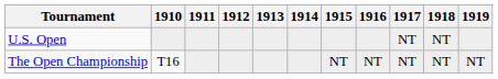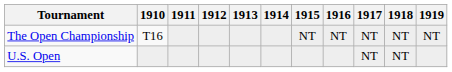 <table class="wikitable" style="font-size:95%;text-align:center;">
 <tr>
 <th>Tournament</th>
 <th>1910</th>
 <th>1911</th>
 <th>1912</th>
 <th>1913</th>
 <th>1914</th>
 <th>1915</th>
 <th>1916</th>
 <th>1917</th>
 <th>1918</th>
 <th>1919</th>
 </tr>
 <tr>
+<td align=left><a href='#'>The Open Championship</a></td>
+<td>T16</td>
+<td style="background:#eeeeee;"></td>
+<td style="background:#eeeeee;"></td>
+<td style="background:#eeeeee;"></td>
+<td style="background:#eeeeee;"></td>
+<td style="background:#eeeeee;">NT</td>
+<td style="background:#eeeeee;">NT</td>
+<td style="background:#eeeeee;">NT</td>
+<td style="background:#eeeeee;">NT</td>
+<td style="background:#eeeeee;">NT</td>
+</tr>
+<tr>
 <td align=left><a href='#'>U.S. Open</a></td>
 <td style="background:#eeeeee;"></td>
 <td style="background:#eeeeee;"></td>
 <td style="background:#eeeeee;"></td>
 <td style="background:#eeeeee;"></td>
 <td style="background:#eeeeee;"></td>
 <td style="background:#eeeeee;"></td>
 <td style="background:#eeeeee;"></td>
 <td style="background:#eeeeee;">NT</td>
 <td style="background:#eeeeee;">NT</td>
 <td style="background:#eeeeee;"></td>
 </tr>
-<tr>
-<td align=left><a href='#'>The Open Championship</a></td>
-<td>T16</td>
-<td style="background:#eeeeee;"></td>
-<td style="background:#eeeeee;"></td>
-<td style="background:#eeeeee;"></td>
-<td style="background:#eeeeee;"></td>
-<td style="background:#eeeeee;">NT</td>
-<td style="background:#eeeeee;">NT</td>
-<td style="background:#eeeeee;">NT</td>
-<td style="background:#eeeeee;">NT</td>
-<td style="background:#eeeeee;">NT</td>
-</tr>
 </table>
